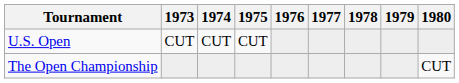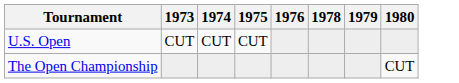 <table class="wikitable" style="font-size:95%;text-align:center;">
 <tr>
 <th>Tournament</th>
 <th>1973</th>
 <th>1974</th>
 <th>1975</th>
 <th>1976</th>
-<th>1977</th>
 <th>1978</th>
 <th>1979</th>
 <th>1980</th>
 </tr>
 <tr>
 <td align=left><a href='#'>U.S. Open</a></td>
 <td>CUT</td>
 <td>CUT</td>
 <td>CUT</td>
 <td style="background:#eeeeee;"></td>
 <td style="background:#eeeeee;"></td>
 <td style="background:#eeeeee;"></td>
 <td style="background:#eeeeee;"></td>
-<td style="background:#eeeeee;"></td>
 </tr>
 <tr>
 <td align=left><a href='#'>The Open Championship</a></td>
 <td style="background:#eeeeee;"></td>
 <td style="background:#eeeeee;"></td>
 <td style="background:#eeeeee;"></td>
 <td style="background:#eeeeee;"></td>
 <td style="background:#eeeeee;"></td>
 <td style="background:#eeeeee;"></td>
-<td style="background:#eeeeee;"></td>
 <td>CUT</td>
 </tr>
 </table>
